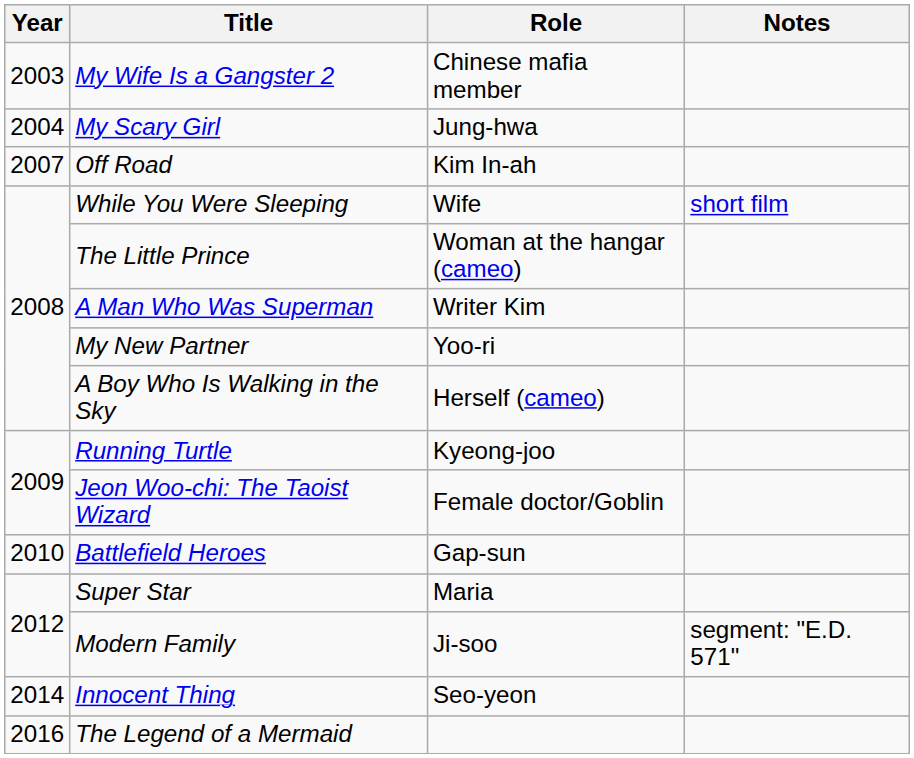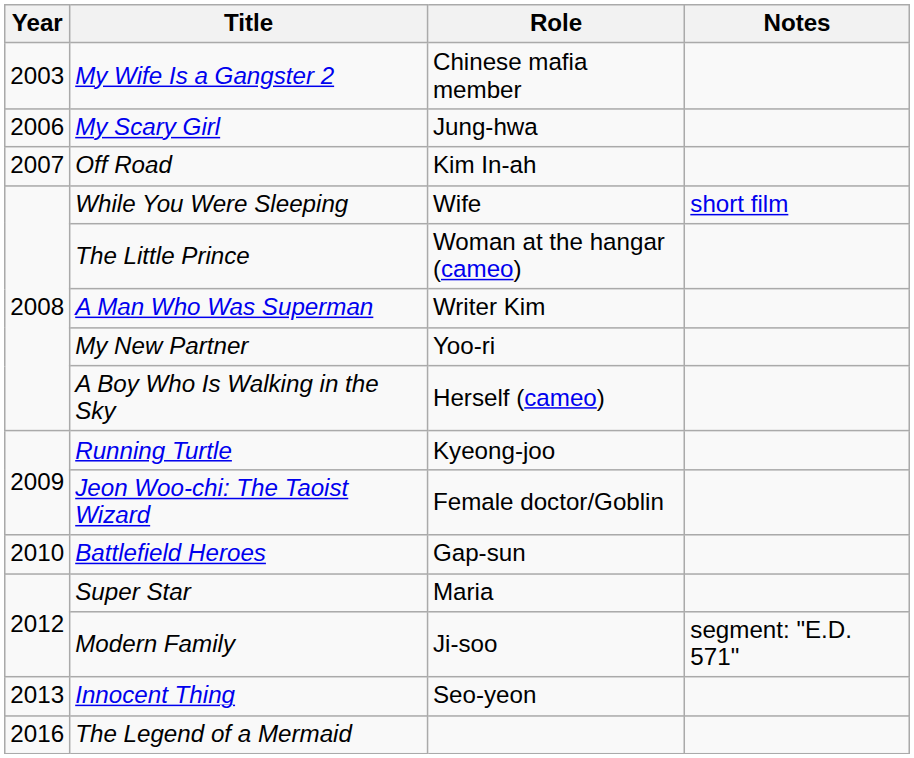 <table class="wikitable" style="width:600px">
 <tr>
 <th width=10>Year</th>
 <th>Title</th>
 <th>Role</th>
 <th>Notes</th>
 </tr>
 <tr>
 <td>2003</td>
 <td><em><a href='#'>My Wife Is a Gangster 2</a></em></td>
 <td>Chinese mafia member</td>
 <td></td>
 </tr>
 <tr>
-<td>2004</td>
+<td>2006</td>
 <td><em><a href='#'>My Scary Girl</a></em></td>
 <td>Jung-hwa</td>
 <td></td>
 </tr>
 <tr>
 <td>2007</td>
 <td><em>Off Road</em></td>
 <td>Kim In-ah</td>
 <td></td>
 </tr>
 <tr>
 <td rowspan=5>2008</td>
 <td><em>While You Were Sleeping</em></td>
 <td>Wife</td>
 <td><a href='#'>short film</a></td>
 </tr>
 <tr>
 <td><em>The Little Prince</em></td>
 <td>Woman at the hangar <br> (<a href='#'>cameo</a>)</td>
 <td></td>
 </tr>
 <tr>
 <td><em><a href='#'>A Man Who Was Superman</a></em></td>
 <td>Writer Kim</td>
 <td></td>
 </tr>
 <tr>
 <td><em>My New Partner</em></td>
 <td>Yoo-ri</td>
 <td></td>
 </tr>
 <tr>
 <td><em>A Boy Who Is Walking in the Sky</em> </td>
 <td>Herself (<a href='#'>cameo</a>)</td>
 <td></td>
 </tr>
 <tr>
 <td rowspan=2>2009</td>
 <td><em><a href='#'>Running Turtle</a></em></td>
 <td>Kyeong-joo</td>
 <td></td>
 </tr>
 <tr>
 <td><em><a href='#'>Jeon Woo-chi: The Taoist Wizard</a></em></td>
 <td>Female doctor/Goblin</td>
 <td></td>
 </tr>
 <tr>
 <td>2010</td>
 <td><em><a href='#'>Battlefield Heroes</a></em></td>
 <td>Gap-sun</td>
 <td></td>
 </tr>
 <tr>
 <td rowspan=2>2012</td>
 <td><em>Super Star</em></td>
 <td>Maria</td>
 <td></td>
 </tr>
 <tr>
 <td><em>Modern Family</em></td>
 <td>Ji-soo</td>
 <td>segment: "E.D. 571"</td>
 </tr>
 <tr>
-<td>2014</td>
+<td>2013</td>
 <td><em><a href='#'>Innocent Thing</a></em></td>
 <td>Seo-yeon</td>
 <td></td>
 </tr>
 <tr>
 <td>2016</td>
 <td><em>The Legend of a Mermaid</em></td>
 <td></td>
 <td></td>
 </tr>
 </table>
